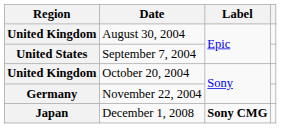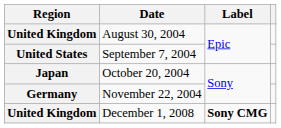 <table class="wikitable plainrowheaders">
 <tr>
 <th scope="col">Region</th>
 <th scope="col">Date</th>
 <th scope="col">Label</th>
 <th scope="col"></th>
 </tr>
 <tr>
 <th scope="row">United Kingdom</th>
 <td>August 30, 2004</td>
 <td rowspan="2"><a href='#'>Epic</a></td>
 <td align="center"></td>
 </tr>
 <tr>
 <th scope="row">United States</th>
 <td>September 7, 2004</td>
 <td align="center"></td>
 </tr>
 <tr>
-<th scope="row">United Kingdom </th>
+<th scope="row">Japan</th>
 <td>October 20, 2004</td>
 <td rowspan="2"><a href='#'>Sony</a></td>
 <td align="center"></td>
 </tr>
 <tr>
 <th scope="row">Germany</th>
 <td>November 22, 2004</td>
 <td align="center"></td>
 </tr>
 <tr>
-<th scope="row">Japan</th>
+<th scope="row">United Kingdom </th>
 <td>December 1, 2008</td>
 <td><strong>Sony CMG</strong></td>
 <td align="center"></td>
 </tr>
 </table>
